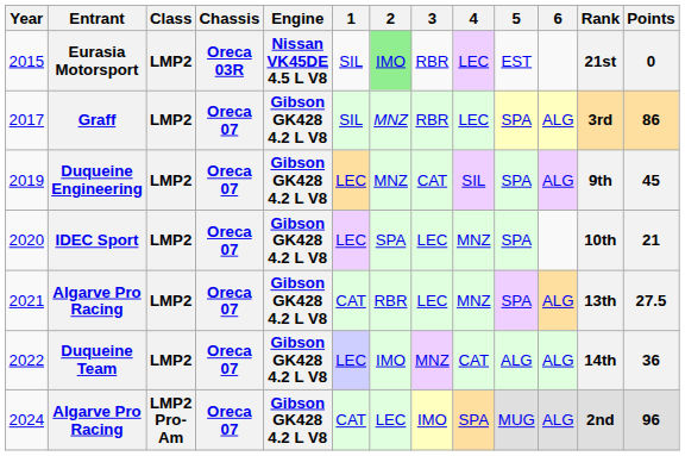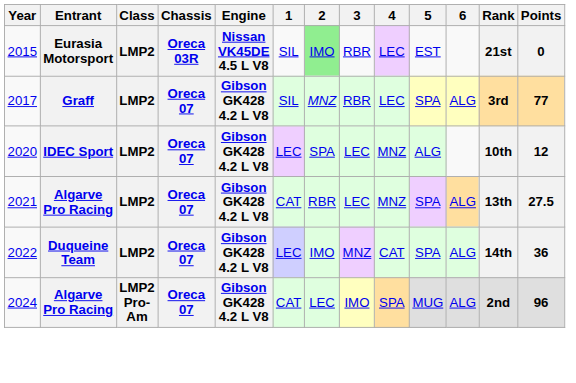 <table class="wikitable" style="text-align:center; font-size:90%">
 <tr>
 <th>Year</th>
 <th>Entrant</th>
 <th>Class</th>
 <th>Chassis</th>
 <th>Engine</th>
 <th>1</th>
 <th>2</th>
 <th>3</th>
 <th>4</th>
 <th>5</th>
 <th>6</th>
 <th>Rank</th>
 <th>Points</th>
 </tr>
 <tr>
 <td><a href='#'>2015</a></td>
 <th>Eurasia Motorsport</th>
 <th>LMP2</th>
 <th><a href='#'>Oreca 03R</a></th>
 <th><a href='#'>Nissan</a> <a href='#'>VK45DE</a> 4.5 L V8</th>
 <td><a href='#'>SIL</a></td>
 <td style="background: lightgreen;"><a href='#'>IMO</a></td>
 <td><a href='#'>RBR</a></td>
 <td style="background:#EFCFFF;"><a href='#'>LEC</a><br></td>
 <td><a href='#'>EST</a></td>
 <td></td>
 <th>21st</th>
 <th>0</th>
 </tr>
 <tr>
 <td><a href='#'>2017</a></td>
 <th><a href='#'>Graff</a></th>
 <th>LMP2</th>
 <th><a href='#'>Oreca 07</a></th>
 <th><a href='#'>Gibson</a> GK428 4.2 L V8</th>
 <td style="background:#DFFFDF;"><a href='#'>SIL</a><br></td>
 <td style="background:#DFFFDF;"><em><a href='#'>MNZ</a></em><br></td>
 <td style="background:#DFFFDF;"><a href='#'>RBR</a><br></td>
 <td style="background:#DFFFDF;"><a href='#'>LEC</a><br></td>
 <td style="background:#FFFFBF;"><a href='#'>SPA</a><br></td>
 <td style="background:#FFFFBF;"><a href='#'>ALG</a><br></td>
 <th style="background:#FFDF9F;">3rd</th>
-<th style="background:#FFDF9F;">86</th>
-</tr>
-<tr>
-<td><a href='#'>2019</a></td>
-<th><a href='#'>Duqueine Engineering</a></th>
-<th>LMP2</th>
-<th><a href='#'>Oreca 07</a></th>
-<th><a href='#'>Gibson</a> GK428 4.2 L V8</th>
-<td style="background:#FFDF9F;"><a href='#'>LEC</a><br></td>
-<td style="background:#DFFFDF;"><a href='#'>MNZ</a><br></td>
-<td style="background:#DFFFDF;"><a href='#'>CAT</a><br></td>
-<td style="background:#EFCFFF;"><a href='#'>SIL</a><br></td>
-<td style="background:#DFFFDF;"><a href='#'>SPA</a><br></td>
-<td style="background:#EFCFFF;"><a href='#'>ALG</a><br></td>
-<th>9th</th>
-<th>45</th>
+<th style="background:#FFDF9F;">77</th>
 </tr>
 <tr>
 <td><a href='#'>2020</a></td>
 <th><a href='#'>IDEC Sport</a></th>
 <th>LMP2</th>
 <th><a href='#'>Oreca 07</a></th>
 <th><a href='#'>Gibson</a> GK428 4.2 L V8</th>
 <td style="background:#EFCFFF;"><a href='#'>LEC</a><br></td>
 <td style="background:#DFFFDF;"><a href='#'>SPA</a><br></td>
 <td style="background:#DFFFDF;"><a href='#'>LEC</a><br></td>
 <td style="background:#DFFFDF;"><a href='#'>MNZ</a><br></td>
-<td style="background:#DFFFDF;"><a href='#'>SPA</a><br></td>
+<td style="background:#DFFFDF;"><a href='#'>ALG</a><br></td>
 <td></td>
 <th>10th</th>
-<th>21</th>
+<th>12</th>
 </tr>
 <tr>
 <td><a href='#'>2021</a></td>
 <th><a href='#'>Algarve Pro Racing</a></th>
 <th>LMP2</th>
 <th><a href='#'>Oreca 07</a></th>
 <th><a href='#'>Gibson</a> GK428 4.2 L V8</th>
 <td style="background:#DFFFDF;"><a href='#'>CAT</a><br></td>
 <td style="background:#DFFFDF;"><a href='#'>RBR</a><br></td>
 <td style="background:#DFFFDF;"><a href='#'>LEC</a><br></td>
 <td style="background:#DFFFDF;"><a href='#'>MNZ</a><br></td>
 <td style="background:#EFCFFF;"><a href='#'>SPA</a><br></td>
 <td style="background:#FFDF9F;"><a href='#'>ALG</a><br></td>
 <th>13th</th>
 <th>27.5</th>
 </tr>
 <tr>
 <td><a href='#'>2022</a></td>
 <th><a href='#'>Duqueine Team</a></th>
 <th>LMP2</th>
 <th><a href='#'>Oreca 07</a></th>
 <th><a href='#'>Gibson</a> GK428 4.2 L V8</th>
 <td style="background:#CFCFFF;"><a href='#'>LEC</a><br></td>
 <td style="background:#DFFFDF;"><a href='#'>IMO</a><br></td>
 <td style="background:#EFCFFF;"><a href='#'>MNZ</a><br></td>
 <td style="background:#DFFFDF;"><a href='#'>CAT</a><br></td>
-<td style="background:#DFFFDF;"><a href='#'>ALG</a><br></td>
+<td style="background:#DFFFDF;"><a href='#'>SPA</a><br></td>
 <td style="background:#DFFFDF;"><a href='#'>ALG</a><br></td>
 <th>14th</th>
 <th>36</th>
 </tr>
 <tr>
 <td><a href='#'>2024</a></td>
 <th><a href='#'>Algarve Pro Racing</a></th>
 <th>LMP2 Pro-Am</th>
 <th><a href='#'>Oreca 07</a></th>
 <th><a href='#'>Gibson</a> GK428 4.2 L V8</th>
 <td style="background:#DFFFDF;"><a href='#'>CAT</a><br></td>
 <td style="background:#DFFFDF;"><a href='#'>LEC</a><br></td>
 <td style="background:#FFFFBF;"><a href='#'>IMO</a><br></td>
 <td style="background:#FFDF9F;"><a href='#'>SPA</a><br></td>
 <td style="background:#DFDFDF;"><a href='#'>MUG</a><br></td>
 <td style="background:#DFDFDF;"><a href='#'>ALG</a><br></td>
 <th style="background:#DFDFDF;">2nd</th>
 <th style="background:#DFDFDF;">96</th>
 </tr>
 </table>
